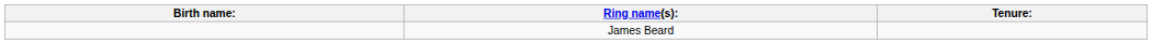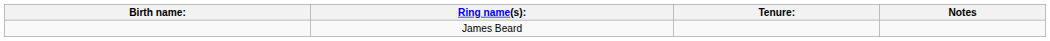 <table class="sortable wikitable" style="font-size:85%; text-align:center; width:70%;">
 <tr>
 <th>Birth name:</th>
 <th><a href='#'>Ring name</a>(s):</th>
 <th>Tenure:</th>
+<th>Notes</th>
 </tr>
 <tr>
 <td></td>
 <td>James Beard</td>
 <td sort></td>
+<td></td>
 </tr>
 </table>
